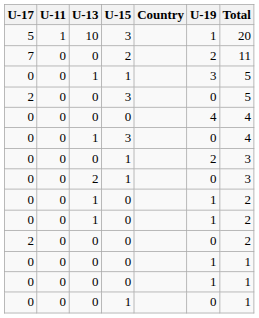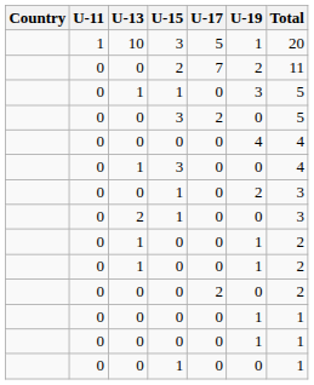 <table class="sortable wikitable">
 <tr>
-<th>U-17</th>
+<th>Country</th>
 <th>U-11</th>
 <th>U-13</th>
 <th>U-15</th>
-<th>Country</th>
+<th>U-17</th>
 <th>U-19</th>
 <th>Total</th>
 </tr>
 <tr>
-<td align="right">5</td>
+<td></td>
 <td align="right">1</td>
 <td align="right">10</td>
 <td align="right">3</td>
-<td></td>
+<td align="right">5</td>
 <td align="right">1</td>
 <td align="right">20</td>
 </tr>
 <tr>
-<td align="right">7</td>
+<td></td>
 <td align="right">0</td>
 <td align="right">0</td>
 <td align="right">2</td>
-<td></td>
+<td align="right">7</td>
 <td align="right">2</td>
 <td align="right">11</td>
 </tr>
 <tr>
+<td></td>
+<td align="right">0</td>
+<td align="right">1</td>
+<td align="right">1</td>
+<td align="right">0</td>
+<td align="right">3</td>
+<td align="right">5</td>
+</tr>
+<tr>
+<td></td>
+<td align="right">0</td>
+<td align="right">0</td>
+<td align="right">3</td>
+<td align="right">2</td>
+<td align="right">0</td>
+<td align="right">5</td>
+</tr>
+<tr>
+<td></td>
+<td align="right">0</td>
+<td align="right">0</td>
+<td align="right">0</td>
+<td align="right">0</td>
+<td align="right">4</td>
+<td align="right">4</td>
+</tr>
+<tr>
+<td></td>
+<td align="right">0</td>
+<td align="right">1</td>
+<td align="right">3</td>
+<td align="right">0</td>
+<td align="right">0</td>
+<td align="right">4</td>
+</tr>
+<tr>
+<td></td>
+<td align="right">0</td>
+<td align="right">0</td>
+<td align="right">1</td>
+<td align="right">0</td>
+<td align="right">2</td>
+<td align="right">3</td>
+</tr>
+<tr>
+<td></td>
+<td align="right">0</td>
+<td align="right">2</td>
+<td align="right">1</td>
+<td align="right">0</td>
+<td align="right">0</td>
+<td align="right">3</td>
+</tr>
+<tr>
+<td></td>
+<td align="right">0</td>
+<td align="right">1</td>
+<td align="right">0</td>
+<td align="right">0</td>
+<td align="right">1</td>
+<td align="right">2</td>
+</tr>
+<tr>
+<td></td>
+<td align="right">0</td>
+<td align="right">1</td>
+<td align="right">0</td>
+<td align="right">0</td>
+<td align="right">1</td>
+<td align="right">2</td>
+</tr>
+<tr>
+<td></td>
+<td align="right">0</td>
+<td align="right">0</td>
+<td align="right">0</td>
+<td align="right">2</td>
+<td align="right">0</td>
+<td align="right">2</td>
+</tr>
+<tr>
+<td></td>
+<td align="right">0</td>
+<td align="right">0</td>
 <td align="right">0</td>
 <td align="right">0</td>
 <td align="right">1</td>
 <td align="right">1</td>
-<td></td>
-<td align="right">3</td>
-<td align="right">5</td>
 </tr>
 <tr>
-<td align="right">2</td>
-<td align="right">0</td>
-<td align="right">0</td>
-<td align="right">3</td>
 <td></td>
-<td align="right">0</td>
-<td align="right">5</td>
-</tr>
-<tr>
 <td align="right">0</td>
 <td align="right">0</td>
 <td align="right">0</td>
 <td align="right">0</td>
-<td></td>
-<td align="right">4</td>
-<td align="right">4</td>
+<td align="right">1</td>
+<td align="right">1</td>
 </tr>
 <tr>
-<td align="right">0</td>
-<td align="right">0</td>
-<td align="right">1</td>
-<td align="right">3</td>
 <td></td>
-<td align="right">0</td>
-<td align="right">4</td>
-</tr>
-<tr>
-<td align="right">0</td>
-<td align="right">0</td>
-<td align="right">0</td>
-<td align="right">1</td>
-<td></td>
-<td align="right">2</td>
-<td align="right">3</td>
-</tr>
-<tr>
-<td align="right">0</td>
-<td align="right">0</td>
-<td align="right">2</td>
-<td align="right">1</td>
-<td></td>
-<td align="right">0</td>
-<td align="right">3</td>
-</tr>
-<tr>
 <td align="right">0</td>
 <td align="right">0</td>
 <td align="right">1</td>
 <td align="right">0</td>
-<td></td>
-<td align="right">1</td>
-<td align="right">2</td>
-</tr>
-<tr>
-<td align="right">0</td>
-<td align="right">0</td>
-<td align="right">1</td>
-<td align="right">0</td>
-<td></td>
-<td align="right">1</td>
-<td align="right">2</td>
-</tr>
-<tr>
-<td align="right">2</td>
-<td align="right">0</td>
-<td align="right">0</td>
-<td align="right">0</td>
-<td></td>
-<td align="right">0</td>
-<td align="right">2</td>
-</tr>
-<tr>
-<td align="right">0</td>
-<td align="right">0</td>
-<td align="right">0</td>
-<td align="right">0</td>
-<td></td>
-<td align="right">1</td>
-<td align="right">1</td>
-</tr>
-<tr>
-<td align="right">0</td>
-<td align="right">0</td>
-<td align="right">0</td>
-<td align="right">0</td>
-<td></td>
-<td align="right">1</td>
-<td align="right">1</td>
-</tr>
-<tr>
-<td align="right">0</td>
-<td align="right">0</td>
-<td align="right">0</td>
-<td align="right">1</td>
-<td></td>
 <td align="right">0</td>
 <td align="right">1</td>
 </tr>
 </table>
